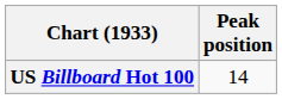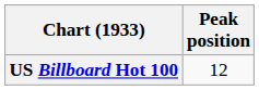 <table class="wikitable sortable plainrowheaders" style="text-align:center">
 <tr>
 <th>Chart (1933)</th>
 <th>Peak<br>position</th>
 </tr>
 <tr>
 <th scope="row">US <a href='#'><em>Billboard</em> Hot 100</a></th>
-<td>14</td>
+<td>12</td>
 </tr>
 </table>
